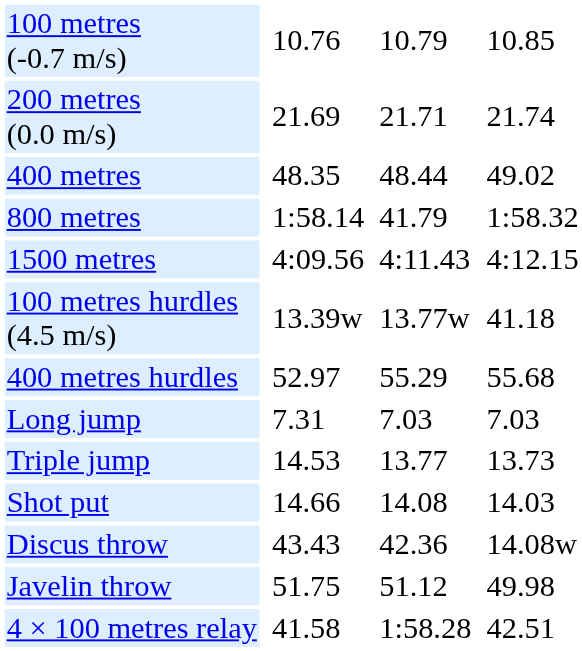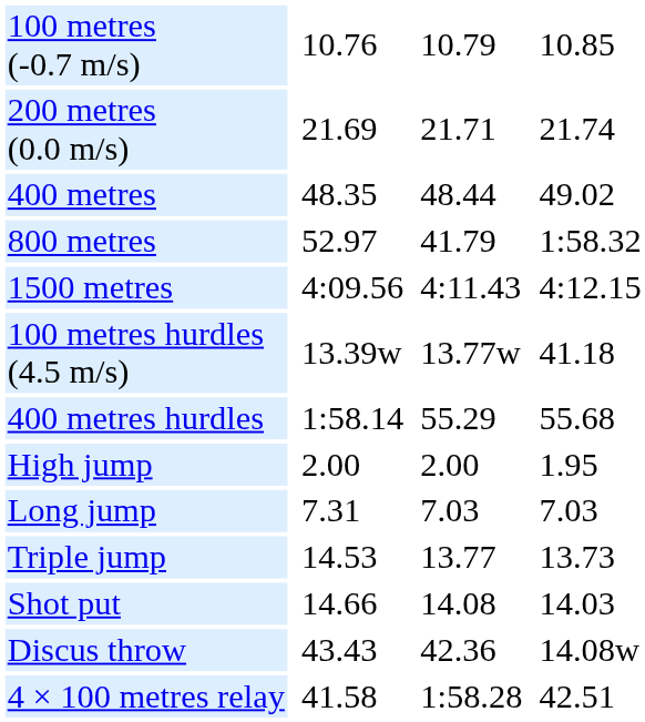 <table>
 <tr>
 <td bgcolor = DDEEFF><a href='#'>100 metres</a> <br> (-0.7 m/s)</td>
 <td></td>
 <td>10.76</td>
 <td></td>
 <td>10.79</td>
 <td></td>
 <td>10.85</td>
 </tr>
 <tr>
 <td bgcolor = DDEEFF><a href='#'>200 metres</a> <br> (0.0 m/s)</td>
 <td></td>
 <td>21.69</td>
 <td></td>
 <td>21.71</td>
 <td></td>
 <td>21.74</td>
 </tr>
 <tr>
 <td bgcolor = DDEEFF><a href='#'>400 metres</a></td>
 <td></td>
 <td>48.35</td>
 <td></td>
 <td>48.44</td>
 <td></td>
 <td>49.02</td>
 </tr>
 <tr>
 <td bgcolor = DDEEFF><a href='#'>800 metres</a></td>
 <td></td>
-<td>1:58.14</td>
+<td>52.97</td>
 <td></td>
 <td>41.79</td>
 <td></td>
 <td>1:58.32</td>
 </tr>
 <tr>
 <td bgcolor = DDEEFF><a href='#'>1500 metres</a></td>
 <td></td>
 <td>4:09.56</td>
 <td></td>
 <td>4:11.43</td>
 <td></td>
 <td>4:12.15</td>
 </tr>
 <tr>
 <td bgcolor = DDEEFF><a href='#'>100 metres hurdles</a> <br> (4.5 m/s)</td>
 <td></td>
 <td>13.39w</td>
 <td></td>
 <td>13.77w</td>
 <td></td>
 <td>41.18</td>
 </tr>
 <tr>
 <td bgcolor = DDEEFF><a href='#'>400 metres hurdles</a></td>
 <td></td>
-<td>52.97</td>
+<td>1:58.14</td>
 <td></td>
 <td>55.29</td>
 <td></td>
 <td>55.68</td>
+</tr>
+<tr>
+<td bgcolor = DDEEFF><a href='#'>High jump</a></td>
+<td></td>
+<td>2.00</td>
+<td></td>
+<td>2.00</td>
+<td></td>
+<td>1.95</td>
 </tr>
 <tr>
 <td bgcolor = DDEEFF><a href='#'>Long jump</a></td>
 <td></td>
 <td>7.31</td>
 <td></td>
 <td>7.03</td>
 <td></td>
 <td>7.03</td>
 </tr>
 <tr>
 <td bgcolor = DDEEFF><a href='#'>Triple jump</a></td>
 <td></td>
 <td>14.53</td>
 <td></td>
 <td>13.77</td>
 <td></td>
 <td>13.73</td>
 </tr>
 <tr>
 <td bgcolor = DDEEFF><a href='#'>Shot put</a></td>
 <td></td>
 <td>14.66</td>
 <td></td>
 <td>14.08</td>
 <td></td>
 <td>14.03</td>
 </tr>
 <tr>
 <td bgcolor = DDEEFF><a href='#'>Discus throw</a></td>
 <td></td>
 <td>43.43</td>
 <td></td>
 <td>42.36</td>
 <td></td>
 <td>14.08w</td>
 </tr>
 <tr>
-<td bgcolor = DDEEFF><a href='#'>Javelin throw</a></td>
-<td></td>
-<td>51.75</td>
-<td></td>
-<td>51.12</td>
-<td></td>
-<td>49.98</td>
-</tr>
-<tr>
 <td bgcolor = DDEEFF><a href='#'>4 × 100 metres relay</a></td>
 <td></td>
 <td>41.58</td>
 <td></td>
 <td>1:58.28</td>
 <td></td>
 <td>42.51</td>
 </tr>
 </table>
